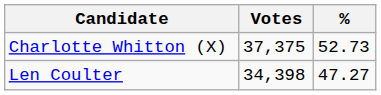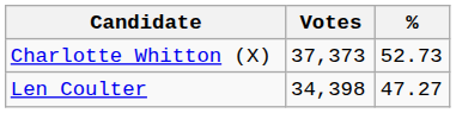 <table class="wikitable">
 <tr>
 <th style="width: 170px">Candidate</th>
 <th style="width: 50px">Votes</th>
 <th style="width: 40px">%</th>
 </tr>
 <tr>
 <td><a href='#'>Charlotte Whitton</a>  (X)</td>
-<td>37,375</td>
+<td>37,373</td>
 <td>52.73</td>
 </tr>
 <tr>
 <td><a href='#'>Len Coulter</a></td>
 <td>34,398</td>
 <td>47.27</td>
 </tr>
 </table>
